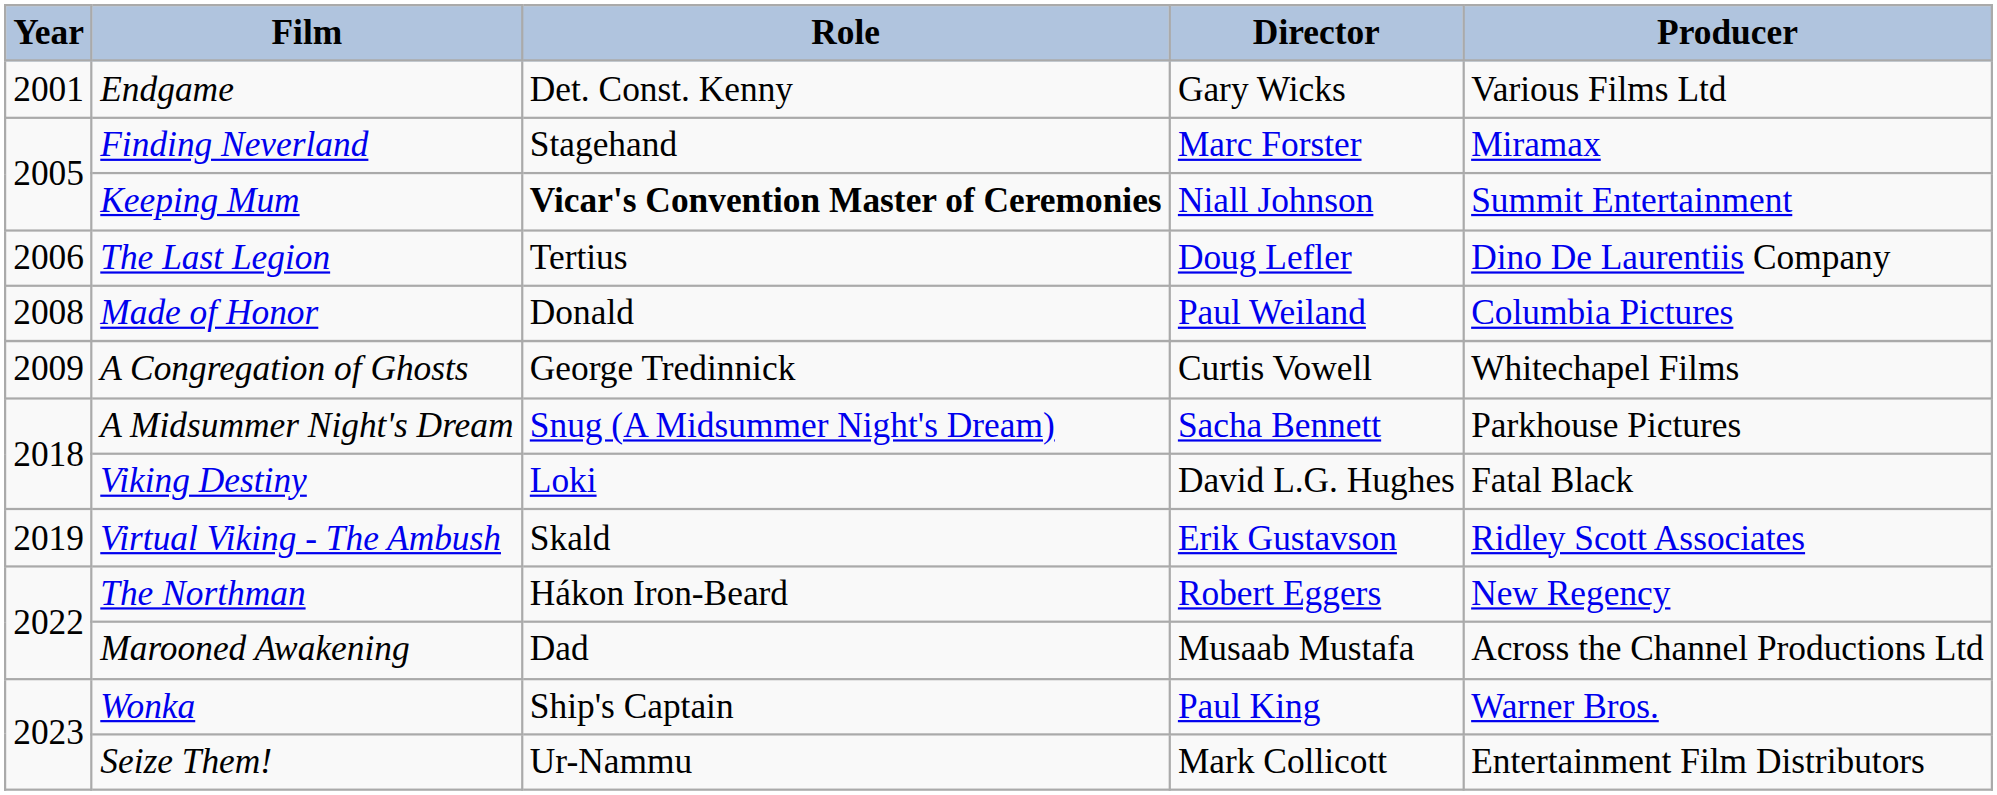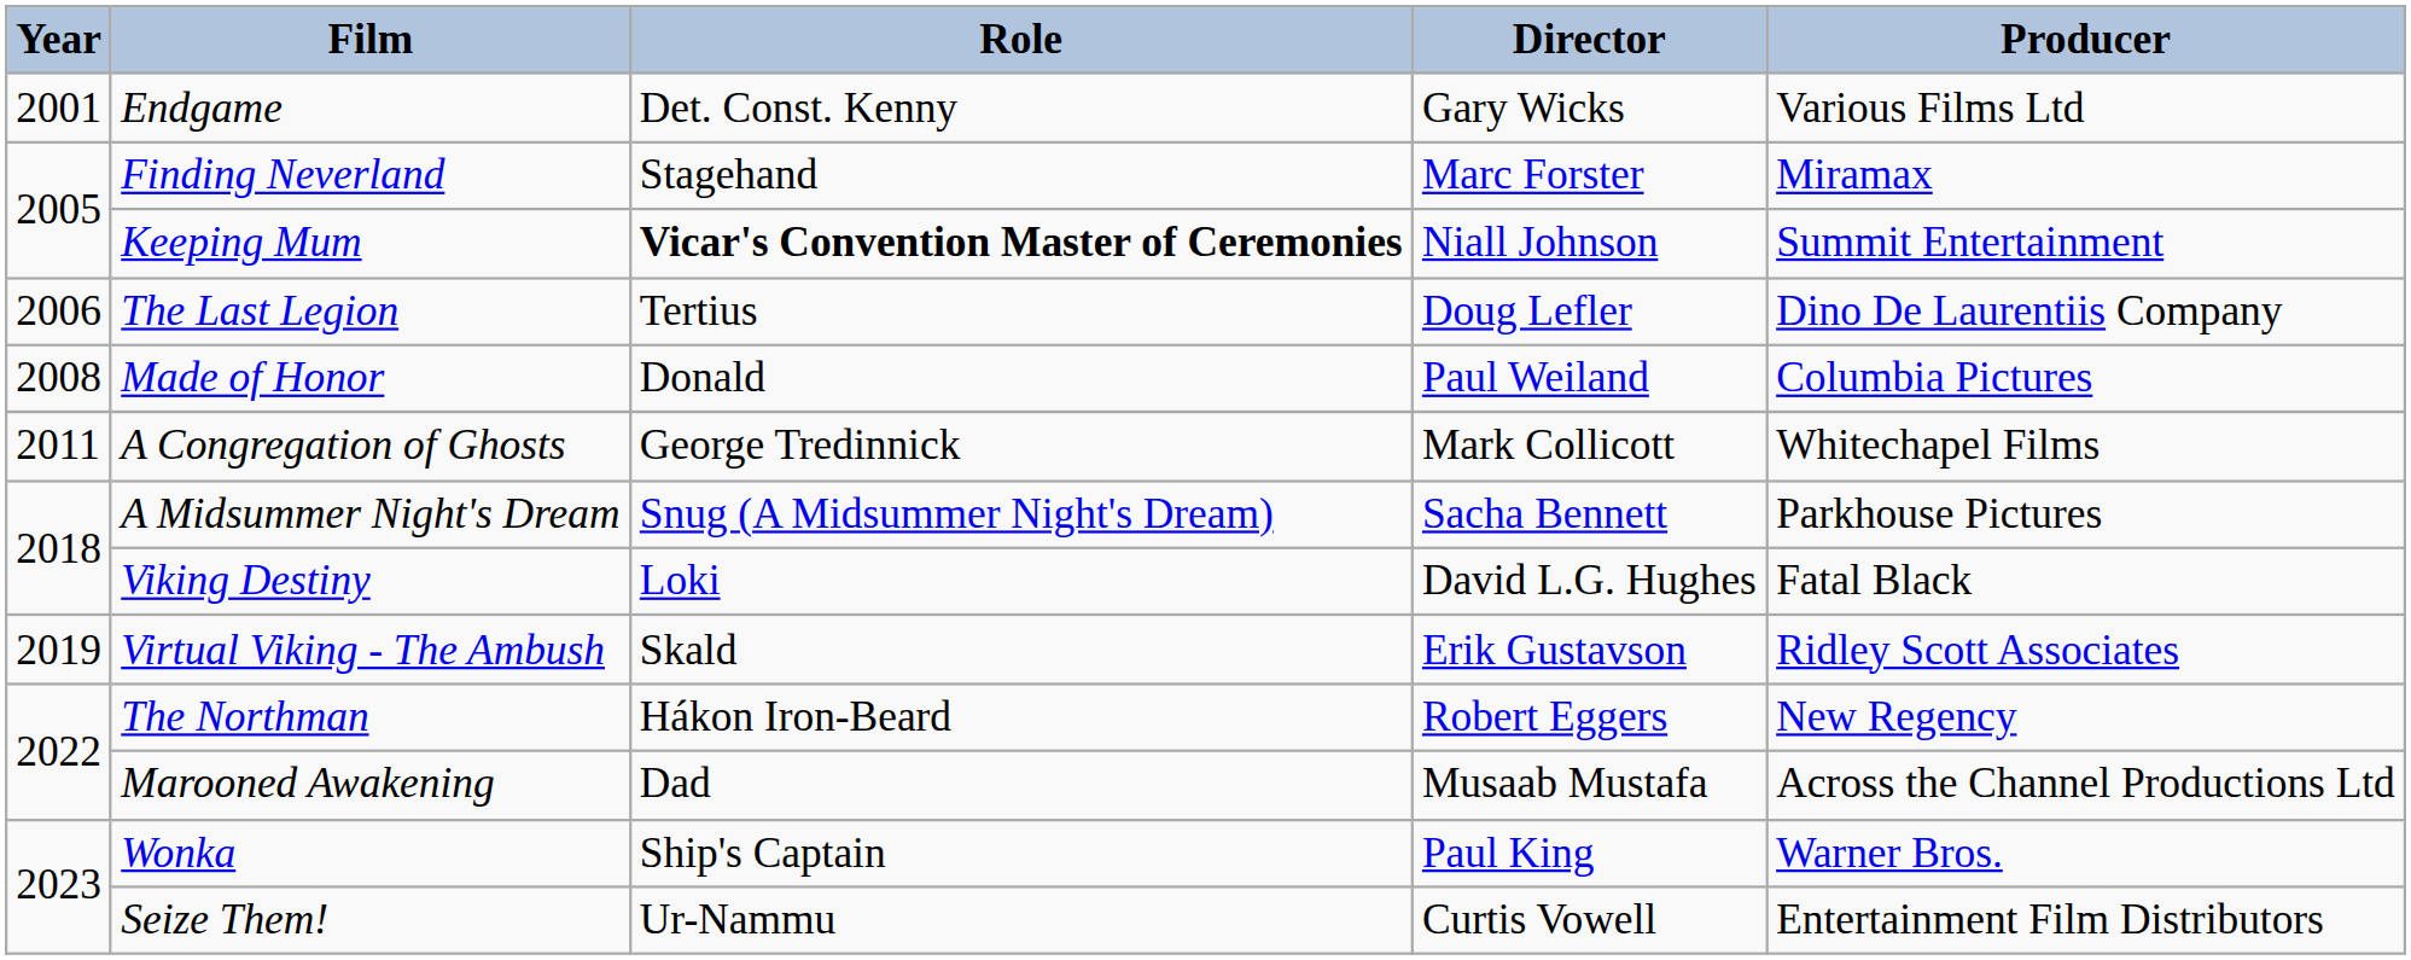 <table class="wikitable">
 <tr>
 <th style="background-color: #B0C4DE;">Year</th>
 <th style="background-color: #B0C4DE;">Film</th>
 <th style="background-color: #B0C4DE;">Role</th>
 <th style="background-color: #B0C4DE;">Director</th>
 <th style="background-color: #B0C4DE;">Producer</th>
 </tr>
 <tr>
 <td>2001</td>
 <td><em>Endgame</em></td>
 <td>Det. Const. Kenny</td>
 <td>Gary Wicks</td>
 <td>Various Films Ltd</td>
 </tr>
 <tr>
 <td rowspan="2">2005</td>
 <td><em><a href='#'>Finding Neverland</a></em></td>
 <td>Stagehand</td>
 <td><a href='#'>Marc Forster</a></td>
 <td><a href='#'>Miramax</a></td>
 </tr>
 <tr>
 <td><em><a href='#'>Keeping Mum</a></em></td>
 <td><strong>Vicar's Convention Master of Ceremonies</strong></td>
 <td><a href='#'>Niall Johnson</a></td>
 <td><a href='#'>Summit Entertainment</a></td>
 </tr>
 <tr>
 <td>2006</td>
 <td><em><a href='#'>The Last Legion</a></em></td>
 <td>Tertius</td>
 <td><a href='#'>Doug Lefler</a></td>
 <td><a href='#'>Dino De Laurentiis</a> Company</td>
 </tr>
 <tr>
 <td>2008</td>
 <td><em><a href='#'>Made of Honor</a></em></td>
 <td>Donald</td>
 <td><a href='#'>Paul Weiland</a></td>
 <td><a href='#'>Columbia Pictures</a></td>
 </tr>
 <tr>
 </tr>
 <tr>
-<td>2009</td>
+<td>2011</td>
 <td><em>A Congregation of Ghosts</em></td>
 <td>George Tredinnick</td>
-<td>Curtis Vowell</td>
+<td>Mark Collicott</td>
 <td>Whitechapel Films</td>
 </tr>
 <tr>
 <td rowspan="2">2018</td>
 <td><em>A Midsummer Night's Dream</em></td>
 <td><a href='#'>Snug (A Midsummer Night's Dream)</a></td>
 <td><a href='#'>Sacha Bennett</a></td>
 <td>Parkhouse Pictures</td>
 </tr>
 <tr>
 <td><em><a href='#'>Viking Destiny</a></em></td>
 <td><a href='#'>Loki</a></td>
 <td>David L.G. Hughes</td>
 <td>Fatal Black</td>
 </tr>
 <tr>
 <td>2019</td>
 <td><em><a href='#'>Virtual Viking - The Ambush</a></em></td>
 <td>Skald</td>
 <td><a href='#'>Erik Gustavson</a></td>
 <td><a href='#'>Ridley Scott Associates</a></td>
 </tr>
 <tr>
 <td rowspan="2">2022</td>
 <td><em><a href='#'>The Northman</a></em></td>
 <td>Hákon Iron-Beard</td>
 <td><a href='#'>Robert Eggers</a></td>
 <td><a href='#'>New Regency</a></td>
 </tr>
 <tr>
 <td><em>Marooned Awakening</em></td>
 <td>Dad</td>
 <td>Musaab Mustafa</td>
 <td>Across the Channel Productions Ltd</td>
 </tr>
 <tr>
 <td rowspan="2">2023</td>
 <td><em><a href='#'>Wonka</a></em></td>
 <td>Ship's Captain</td>
 <td><a href='#'>Paul King</a></td>
 <td><a href='#'>Warner Bros.</a></td>
 </tr>
 <tr>
 <td><em>Seize Them!</em></td>
 <td>Ur-Nammu</td>
-<td>Mark Collicott</td>
+<td>Curtis Vowell</td>
 <td>Entertainment Film Distributors</td>
 </tr>
 </table>
